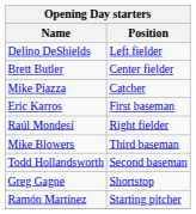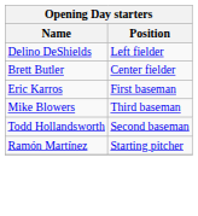 <table class="wikitable" style="text-align:left">
 <tr>
 <th colspan="2">Opening Day starters</th>
 </tr>
 <tr>
 <th>Name</th>
 <th>Position</th>
 </tr>
 <tr>
 <td><a href='#'>Delino DeShields</a></td>
 <td><a href='#'>Left fielder</a></td>
 </tr>
 <tr>
 <td><a href='#'>Brett Butler</a></td>
 <td><a href='#'>Center fielder</a></td>
 </tr>
 <tr>
-<td><a href='#'>Mike Piazza</a></td>
-<td><a href='#'>Catcher</a></td>
-</tr>
-<tr>
 <td><a href='#'>Eric Karros</a></td>
 <td><a href='#'>First baseman</a></td>
-</tr>
-<tr>
-<td><a href='#'>Raúl Mondesí</a></td>
-<td><a href='#'>Right fielder</a></td>
 </tr>
 <tr>
 <td><a href='#'>Mike Blowers</a></td>
 <td><a href='#'>Third baseman</a></td>
 </tr>
 <tr>
 <td><a href='#'>Todd Hollandsworth</a></td>
 <td><a href='#'>Second baseman</a></td>
 </tr>
 <tr>
-<td><a href='#'>Greg Gagne</a></td>
-<td><a href='#'>Shortstop</a></td>
-</tr>
-<tr>
 <td><a href='#'>Ramón Martínez</a></td>
 <td><a href='#'>Starting pitcher</a></td>
 </tr>
 <tr>
 </tr>
 </table>
